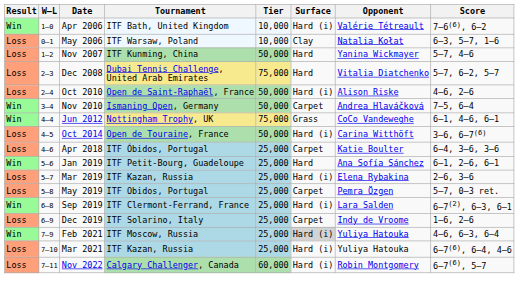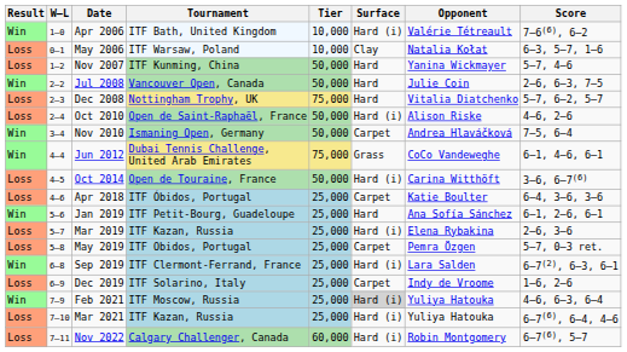 <table class="sortable wikitable">
 <tr>
 <th>Result</th>
 <th class="unsortable">W–L</th>
 <th>Date</th>
 <th>Tournament</th>
 <th>Tier</th>
 <th>Surface</th>
 <th>Opponent</th>
 <th class="unsortable">Score</th>
 </tr>
 <tr>
 <td bgcolor="98FB98">Win</td>
 <td><small>1–0</small></td>
 <td>Apr 2006</td>
 <td bgcolor="#f0f8ff">ITF Bath, United Kingdom</td>
 <td bgcolor="#f0f8ff">10,000</td>
 <td>Hard (i)</td>
 <td> <a href='#'>Valérie Tétreault</a></td>
 <td>7–6<sup>(6)</sup>, 6–2</td>
 </tr>
 <tr>
 <td bgcolor="FFA07A">Loss</td>
 <td><small>0–1</small></td>
 <td>May 2006</td>
 <td bgcolor="#f0f8ff">ITF Warsaw, Poland</td>
 <td bgcolor="#f0f8ff">10,000</td>
 <td>Clay</td>
 <td> <a href='#'>Natalia Kołat</a></td>
 <td>6–3, 5–7, 1–6</td>
 </tr>
 <tr>
 <td bgcolor="FFA07A">Loss</td>
 <td><small>1–2</small></td>
 <td>Nov 2007</td>
 <td bgcolor="#ADDFAD">ITF Kunming, China</td>
 <td bgcolor="#ADDFAD">50,000</td>
 <td>Hard</td>
 <td> <a href='#'>Yanina Wickmayer</a></td>
 <td>5–7, 4–6</td>
 </tr>
 <tr>
+<td bgcolor="98FB98">Win</td>
+<td><small>2–2</small></td>
+<td><a href='#'>Jul 2008</a></td>
+<td bgcolor="#ADDFAD"><a href='#'>Vancouver Open</a>, Canada</td>
+<td bgcolor="#ADDFAD">50,000</td>
+<td>Hard</td>
+<td> <a href='#'>Julie Coin</a></td>
+<td>2–6, 6–3, 7–5</td>
+</tr>
+<tr>
 <td bgcolor="FFA07A">Loss</td>
 <td><small>2–3</small></td>
 <td>Dec 2008</td>
-<td bgcolor="#F7E98E"><a href='#'>Dubai Tennis Challenge</a>, <br>United Arab Emirates</td>
+<td bgcolor="#F7E98E"><a href='#'>Nottingham Trophy</a>, UK</td>
 <td bgcolor="#F7E98E">75,000</td>
 <td>Hard</td>
 <td> <a href='#'>Vitalia Diatchenko</a></td>
 <td>5–7, 6–2, 5–7</td>
 </tr>
 <tr>
 <td bgcolor="FFA07A">Loss</td>
 <td><small>2–4</small></td>
 <td>Oct 2010</td>
 <td bgcolor="#ADDFAD"><a href='#'>Open de Saint-Raphaël</a>, France</td>
 <td bgcolor="#ADDFAD">50,000</td>
 <td>Hard (i)</td>
 <td> <a href='#'>Alison Riske</a></td>
 <td>4–6, 2–6</td>
 </tr>
 <tr>
 <td bgcolor="98FB98">Win</td>
 <td><small>3–4</small></td>
 <td>Nov 2010</td>
 <td bgcolor="#ADDFAD"><a href='#'>Ismaning Open</a>, Germany</td>
 <td bgcolor="#ADDFAD">50,000</td>
 <td>Carpet</td>
 <td> <a href='#'>Andrea Hlaváčková</a></td>
 <td>7–5, 6–4</td>
 </tr>
 <tr>
 <td bgcolor="98FB98">Win</td>
 <td><small>4–4</small></td>
 <td><a href='#'>Jun 2012</a></td>
-<td bgcolor="#F7E98E"><a href='#'>Nottingham Trophy</a>, UK</td>
+<td bgcolor="#F7E98E"><a href='#'>Dubai Tennis Challenge</a>, <br>United Arab Emirates</td>
 <td bgcolor="#F7E98E">75,000</td>
 <td>Grass</td>
 <td> <a href='#'>CoCo Vandeweghe</a></td>
 <td>6–1, 4–6, 6–1</td>
 </tr>
 <tr>
 <td bgcolor="FFA07A">Loss</td>
 <td><small>4–5</small></td>
 <td><a href='#'>Oct 2014</a></td>
 <td style="background:#addfad;"><a href='#'>Open de Touraine</a>, France</td>
 <td style="background:#addfad;">50,000</td>
 <td>Hard (i)</td>
 <td> <a href='#'>Carina Witthöft</a></td>
 <td>3–6, 6–7<sup>(6)</sup></td>
 </tr>
 <tr>
 <td bgcolor="FFA07A">Loss</td>
 <td><small>4–6</small></td>
 <td>Apr 2018</td>
 <td bgcolor="lightblue">ITF Óbidos, Portugal</td>
 <td bgcolor="lightblue">25,000</td>
 <td>Carpet</td>
 <td> <a href='#'>Katie Boulter</a></td>
 <td>6–4, 3–6, 3–6</td>
 </tr>
 <tr>
 <td bgcolor="98FB98">Win</td>
 <td><small>5–6</small></td>
 <td>Jan 2019</td>
 <td bgcolor="lightblue">ITF Petit-Bourg, Guadeloupe</td>
 <td bgcolor="lightblue">25,000</td>
 <td>Hard</td>
 <td> <a href='#'>Ana Sofía Sánchez</a></td>
 <td>6–1, 2–6, 6–1</td>
 </tr>
 <tr>
 <td bgcolor="FFA07A">Loss</td>
 <td><small>5–7</small></td>
 <td>Mar 2019</td>
 <td bgcolor="lightblue">ITF Kazan, Russia</td>
 <td bgcolor="lightblue">25,000</td>
 <td>Hard (i)</td>
 <td> <a href='#'>Elena Rybakina</a></td>
 <td>2–6, 3–6</td>
 </tr>
 <tr>
 <td bgcolor="FFA07A">Loss</td>
 <td><small>5–8</small></td>
 <td>May 2019</td>
 <td bgcolor="lightblue">ITF Obidos, Portugal</td>
 <td bgcolor="lightblue">25,000</td>
 <td>Carpet</td>
 <td> <a href='#'>Pemra Özgen</a></td>
 <td>5–7, 0–3 ret.</td>
 </tr>
 <tr>
 <td bgcolor="98FB98">Win</td>
 <td><small>6–8</small></td>
 <td>Sep 2019</td>
 <td bgcolor="lightblue">ITF Clermont-Ferrand, France</td>
 <td bgcolor="lightblue">25,000</td>
 <td>Hard (i)</td>
 <td> <a href='#'>Lara Salden</a></td>
 <td>6–7<sup>(2)</sup>, 6–3, 6–1</td>
 </tr>
 <tr>
 <td bgcolor="FFA07A">Loss</td>
 <td><small>6–9</small></td>
 <td>Dec 2019</td>
 <td bgcolor="lightblue">ITF Solarino, Italy</td>
 <td bgcolor="lightblue">25,000</td>
 <td>Carpet</td>
 <td> <a href='#'>Indy de Vroome</a></td>
 <td>1–6, 2–6</td>
 </tr>
 <tr>
 <td bgcolor="98FB98">Win</td>
 <td><small>7–9</small></td>
 <td>Feb 2021</td>
 <td bgcolor="lightblue">ITF Moscow, Russia</td>
 <td bgcolor="lightblue">25,000</td>
 <td style="background: lightgrey;">Hard (i)</td>
 <td> <a href='#'>Yuliya Hatouka</a></td>
 <td>4–6, 6–3, 6–4</td>
 </tr>
 <tr>
 <td bgcolor="FFA07A">Loss</td>
 <td><small>7–10</small></td>
 <td>Mar 2021</td>
 <td bgcolor="lightblue">ITF Kazan, Russia</td>
 <td bgcolor="lightblue">25,000</td>
 <td>Hard (i)</td>
 <td> Yuliya Hatouka</td>
 <td>6–7<sup>(6)</sup>, 6–4, 4–6</td>
 </tr>
 <tr>
 <td bgcolor="FFA07A">Loss</td>
 <td><small>7–11</small></td>
 <td><a href='#'>Nov 2022</a></td>
 <td style="background:#addfad;"><a href='#'>Calgary Challenger</a>, Canada</td>
 <td style="background:#addfad;">60,000</td>
 <td>Hard (i)</td>
 <td> <a href='#'>Robin Montgomery</a></td>
 <td>6–7<sup>(6)</sup>, 5–7</td>
 </tr>
 </table>
